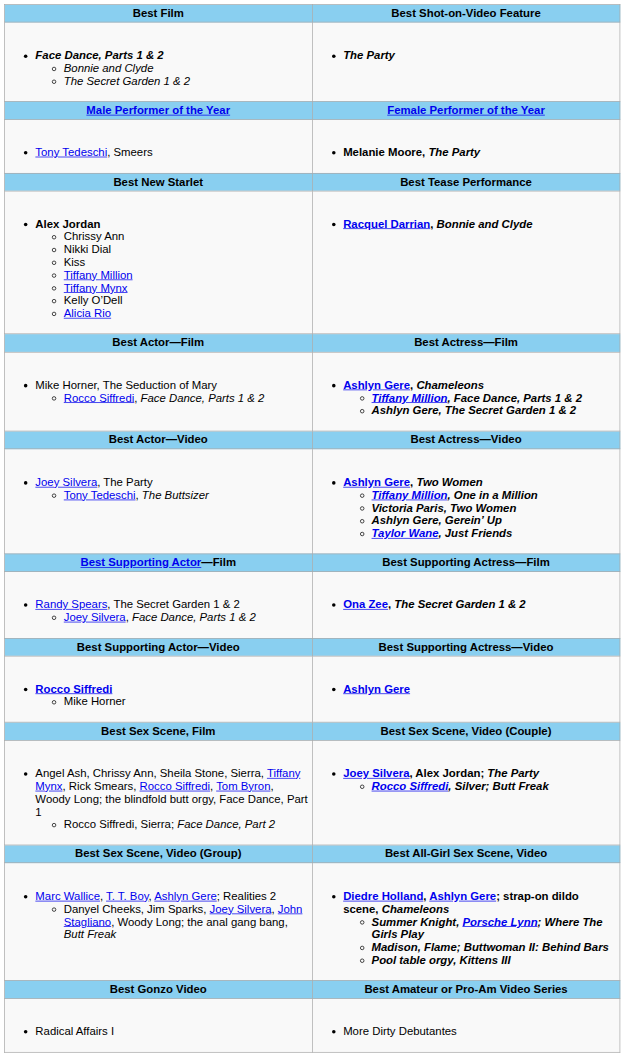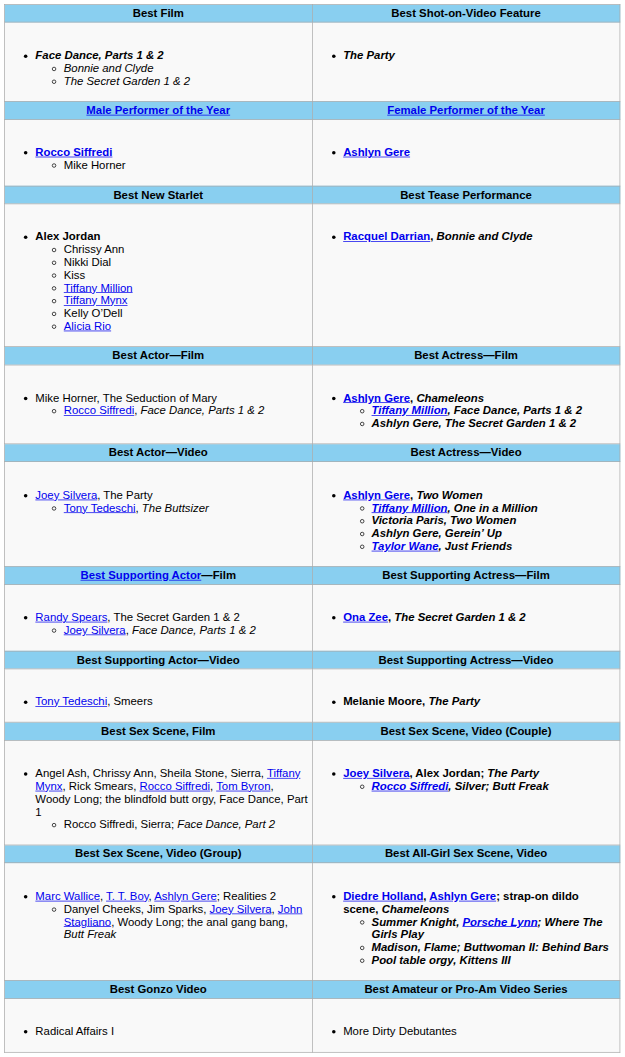 <table class=wikitable>
 <tr>
 <th style="background:#89cff0" width="50%">Best Film</th>
 <th style="background:#89cff0" width="50%">Best Shot-on-Video Feature</th>
 </tr>
 <tr>
 <td valign="top"><br><ul><li><strong><em>Face Dance, Parts 1 & 2</em></strong><ul><li><em>Bonnie and Clyde</em></li><li><em>The Secret Garden 1 & 2</em></li></ul></li></ul></td>
 <td valign="top"><br><ul><li><strong><em>The Party</em></strong></li></ul></td>
 </tr>
 <tr>
 <th style="background:#89cff0" width="50%"><a href='#'>Male Performer of the Year</a></th>
 <th style="background:#89cff0" width="50%"><a href='#'>Female Performer of the Year</a></th>
 </tr>
 <tr>
-<td valign="top"><br><ul><li></strong><a href='#'>Tony Tedeschi</a>, </em>Smeers</em></strong></li></ul></td>
-<td valign="top"><br><ul><li><strong>Melanie Moore, <em>The Party<strong><em></li></ul></td>
+<td valign="top"><br><ul><li><strong><a href='#'>Rocco Siffredi</a></strong><ul><li>Mike Horner</li></ul></li></ul></td>
+<td valign="top"><br><ul><li><strong><a href='#'>Ashlyn Gere</a></strong></li></ul></td>
 </tr>
 <tr>
 <th style="background:#89cff0" width="50%">Best New Starlet</th>
 <th style="background:#89cff0" width="50%">Best Tease Performance</th>
 </tr>
 <tr>
 <td valign="top"><br><ul><li><strong>Alex Jordan</strong><ul><li>Chrissy Ann</li><li>Nikki Dial</li><li>Kiss</li><li><a href='#'>Tiffany Million</a></li><li><a href='#'>Tiffany Mynx</a></li><li>Kelly O’Dell</li><li><a href='#'>Alicia Rio</a></li></ul></li></ul></td>
 <td valign="top"><br><ul><li><strong><a href='#'>Racquel Darrian</a>, <em>Bonnie and Clyde<strong><em></li></ul></td>
 </tr>
 <tr>
 <th style="background:#89cff0" width="50%">Best Actor—Film</th>
 <th style="background:#89cff0" width="50%">Best Actress—Film</th>
 </tr>
 <tr>
 <td valign="top"><br><ul><li></strong>Mike Horner, </em>The Seduction of Mary</em></strong><ul><li><a href='#'>Rocco Siffredi</a>, <em>Face Dance, Parts 1 & 2</em></li></ul></li></ul></td>
 <td valign="top"><br><ul><li><strong><a href='#'>Ashlyn Gere</a>, <em>Chameleons<strong><em><ul><li><a href='#'>Tiffany Million</a>, </em>Face Dance, Parts 1 & 2<em></li><li>Ashlyn Gere, </em>The Secret Garden 1 & 2<em></li></ul></li></ul></td>
 </tr>
 <tr>
 <th style="background:#89cff0" width="50%">Best Actor—Video</th>
 <th style="background:#89cff0" width="50%">Best Actress—Video</th>
 </tr>
 <tr>
 <td valign="top"><br><ul><li></strong><a href='#'>Joey Silvera</a>, </em>The Party</em></strong><ul><li><a href='#'>Tony Tedeschi</a>, <em>The Buttsizer</em></li></ul></li></ul></td>
 <td valign="top"><br><ul><li><strong><a href='#'>Ashlyn Gere</a>, <em>Two Women<strong><em><ul><li><a href='#'>Tiffany Million</a>, </em>One in a Million<em></li><li>Victoria Paris, </em>Two Women<em></li><li>Ashlyn Gere, </em>Gerein’ Up<em></li><li><a href='#'>Taylor Wane</a>, </em>Just Friends<em></li></ul></li></ul></td>
 </tr>
 <tr>
 <th style="background:#89cff0" width="50%"><a href='#'>Best Supporting Actor</a>—Film</th>
 <th style="background:#89cff0" width="50%">Best Supporting Actress—Film</th>
 </tr>
 <tr>
 <td valign="top"><br><ul><li></strong><a href='#'>Randy Spears</a>, </em>The Secret Garden 1 & 2</em></strong><ul><li><a href='#'>Joey Silvera</a>, <em>Face Dance, Parts 1 & 2</em></li></ul></li></ul></td>
 <td valign="top"><br><ul><li><strong><a href='#'>Ona Zee</a>, <em>The Secret Garden 1 & 2<strong><em></li></ul></td>
 </tr>
 <tr>
 <th style="background:#89cff0" width="50%">Best Supporting Actor—Video</th>
 <th style="background:#89cff0" width="50%">Best Supporting Actress—Video</th>
 </tr>
 <tr>
-<td valign="top"><br><ul><li><strong><a href='#'>Rocco Siffredi</a></strong><ul><li>Mike Horner</li></ul></li></ul></td>
-<td valign="top"><br><ul><li><strong><a href='#'>Ashlyn Gere</a></strong></li></ul></td>
+<td valign="top"><br><ul><li></strong><a href='#'>Tony Tedeschi</a>, </em>Smeers</em></strong></li></ul></td>
+<td valign="top"><br><ul><li><strong>Melanie Moore, <em>The Party<strong><em></li></ul></td>
 </tr>
 <tr>
 <th style="background:#89cff0" width="50%">Best Sex Scene, Film</th>
 <th style="background:#89cff0" width="50%">Best Sex Scene, Video (Couple)</th>
 </tr>
 <tr>
 <td valign="top"><br><ul><li></strong>Angel Ash, Chrissy Ann, Sheila Stone, Sierra, <a href='#'>Tiffany Mynx</a>, Rick Smears, <a href='#'>Rocco Siffredi</a>, <a href='#'>Tom Byron</a>, Woody Long; the blindfold butt orgy, </em>Face Dance, Part 1</em></strong><ul><li>Rocco Siffredi, Sierra; <em>Face Dance, Part 2</em></li></ul></li></ul></td>
 <td valign="top"><br><ul><li><strong><a href='#'>Joey Silvera</a>, Alex Jordan; <em>The Party<strong><em><ul><li><a href='#'>Rocco Siffredi</a>, Silver; </em>Butt Freak<em></li></ul></li></ul></td>
 </tr>
 <tr>
 <th style="background:#89cff0" width="50%">Best Sex Scene, Video (Group)</th>
 <th style="background:#89cff0" width="50%">Best All-Girl Sex Scene, Video</th>
 </tr>
 <tr>
 <td valign="top"><br><ul><li></strong><a href='#'>Marc Wallice</a>, <a href='#'>T. T. Boy</a>, <a href='#'>Ashlyn Gere</a>; </em>Realities 2</em></strong><ul><li>Danyel Cheeks, Jim Sparks, <a href='#'>Joey Silvera</a>, <a href='#'>John Stagliano</a>, Woody Long; the anal gang bang, <em>Butt Freak</em></li></ul></li></ul></td>
 <td valign="top"><br><ul><li><strong><a href='#'>Diedre Holland</a>, <a href='#'>Ashlyn Gere</a>; strap-on dildo scene, <em>Chameleons<strong><em><ul><li>Summer Knight, <a href='#'>Porsche Lynn</a>; </em>Where The Girls Play<em></li><li>Madison, Flame; </em>Buttwoman II: Behind Bars<em></li><li>Pool table orgy, </em>Kittens III<em></li></ul></li></ul></td>
 </tr>
 <tr>
 <th style="background:#89cff0" width="50%">Best Gonzo Video</th>
 <th style="background:#89cff0" width="50%">Best Amateur or Pro-Am Video Series</th>
 </tr>
 <tr>
 <td valign="top"><br><ul><li></em></strong>Radical Affairs I<strong><em></li></ul></td>
 <td valign="top"><br><ul><li></em></strong>More Dirty Debutantes<strong><em></li></ul></td>
 </tr>
 </table>
